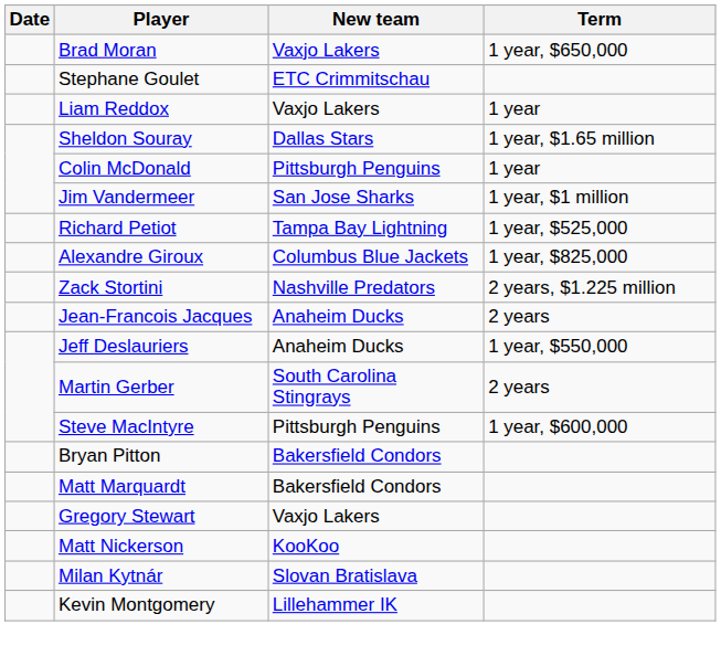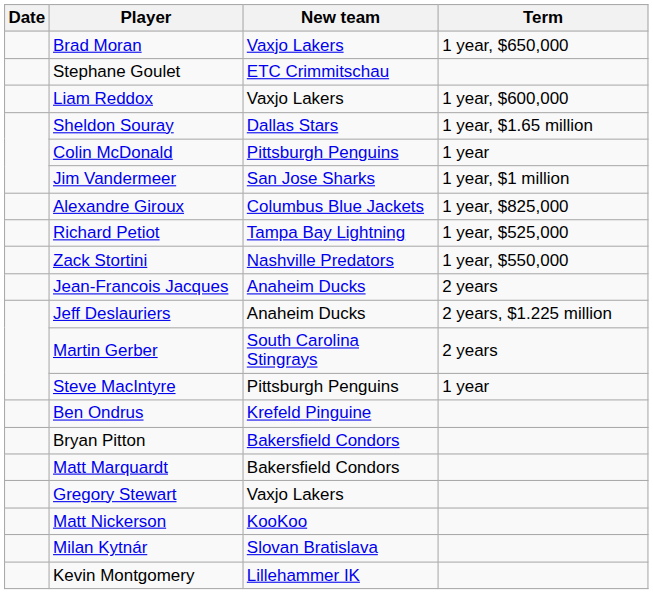 <table class="wikitable">
 <tr style="background:#ddd; text-align:center;">
 <th style="width: 1em;">Date</th>
 <th style="width: 12em;">Player</th>
 <th style="width: 12em;">New team</th>
 <th style="width: 13em;">Term</th>
 </tr>
 <tr>
 <td></td>
 <td><a href='#'>Brad Moran</a></td>
 <td><a href='#'>Vaxjo Lakers</a></td>
 <td>1 year, $650,000</td>
 </tr>
 <tr>
 <td></td>
 <td>Stephane Goulet</td>
 <td><a href='#'>ETC Crimmitschau</a></td>
 <td></td>
 </tr>
 <tr>
 <td></td>
 <td><a href='#'>Liam Reddox</a></td>
 <td>Vaxjo Lakers</td>
-<td>1 year</td>
+<td>1 year, $600,000</td>
 </tr>
 <tr>
 <td rowspan=3></td>
 <td><a href='#'>Sheldon Souray</a></td>
 <td><a href='#'>Dallas Stars</a></td>
 <td>1 year, $1.65 million</td>
 </tr>
 <tr>
 <td><a href='#'>Colin McDonald</a></td>
 <td><a href='#'>Pittsburgh Penguins</a></td>
 <td>1 year</td>
 </tr>
 <tr>
 <td><a href='#'>Jim Vandermeer</a></td>
 <td><a href='#'>San Jose Sharks</a></td>
 <td>1 year, $1 million</td>
 </tr>
 <tr>
 <td></td>
+<td><a href='#'>Alexandre Giroux</a></td>
+<td><a href='#'>Columbus Blue Jackets</a></td>
+<td>1 year, $825,000</td>
+</tr>
+<tr>
+<td></td>
 <td><a href='#'>Richard Petiot</a></td>
 <td><a href='#'>Tampa Bay Lightning</a></td>
 <td>1 year, $525,000</td>
 </tr>
 <tr>
 <td></td>
-<td><a href='#'>Alexandre Giroux</a></td>
-<td><a href='#'>Columbus Blue Jackets</a></td>
-<td>1 year, $825,000</td>
-</tr>
-<tr>
-<td></td>
 <td><a href='#'>Zack Stortini</a></td>
 <td><a href='#'>Nashville Predators</a></td>
-<td>2 years, $1.225 million</td>
+<td>1 year, $550,000</td>
 </tr>
 <tr>
 <td></td>
 <td><a href='#'>Jean-Francois Jacques</a></td>
 <td><a href='#'>Anaheim Ducks</a></td>
 <td>2 years</td>
 </tr>
 <tr>
 <td rowspan=3></td>
 <td><a href='#'>Jeff Deslauriers</a></td>
 <td>Anaheim Ducks</td>
-<td>1 year, $550,000</td>
+<td>2 years, $1.225 million</td>
 </tr>
 <tr>
 <td><a href='#'>Martin Gerber</a></td>
 <td><a href='#'>South Carolina Stingrays</a></td>
 <td>2 years</td>
 </tr>
 <tr>
 <td><a href='#'>Steve MacIntyre</a></td>
 <td>Pittsburgh Penguins</td>
-<td>1 year, $600,000</td>
+<td>1 year</td>
+</tr>
+<tr>
+<td></td>
+<td><a href='#'>Ben Ondrus</a></td>
+<td><a href='#'>Krefeld Pinguine</a></td>
+<td></td>
 </tr>
 <tr>
 <td></td>
 <td>Bryan Pitton</td>
 <td><a href='#'>Bakersfield Condors</a></td>
 <td></td>
 </tr>
 <tr>
 <td></td>
 <td><a href='#'>Matt Marquardt</a></td>
 <td>Bakersfield Condors</td>
 <td></td>
 </tr>
 <tr>
 <td></td>
 <td><a href='#'>Gregory Stewart</a></td>
 <td>Vaxjo Lakers</td>
 <td></td>
 </tr>
 <tr>
 <td></td>
 <td><a href='#'>Matt Nickerson</a></td>
 <td><a href='#'>KooKoo</a></td>
 <td></td>
 </tr>
 <tr>
 <td></td>
 <td><a href='#'>Milan Kytnár</a></td>
 <td><a href='#'>Slovan Bratislava</a></td>
 <td></td>
 </tr>
 <tr>
 <td></td>
 <td>Kevin Montgomery</td>
 <td><a href='#'>Lillehammer IK</a></td>
 <td></td>
 </tr>
 </table>
